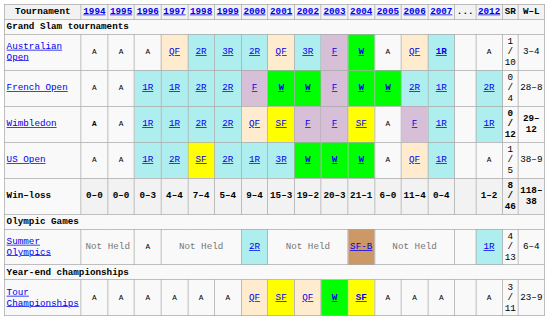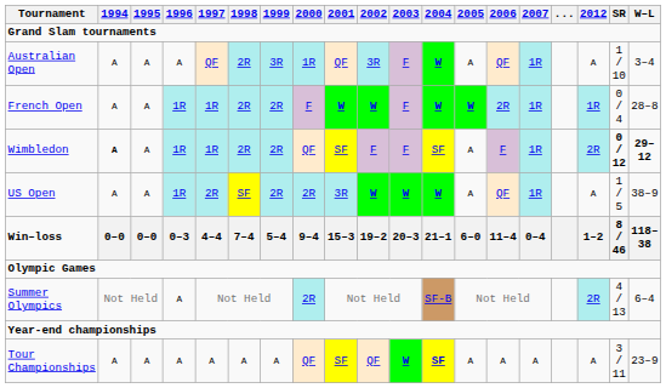 <table class=wikitable style=text-align:center;font-size:95%>
 <tr>
 <th width=140>Tournament</th>
 <th width=35><a href='#'>1994</a></th>
 <th width=35><a href='#'>1995</a></th>
 <th width=35><a href='#'>1996</a></th>
 <th width=35><a href='#'>1997</a></th>
 <th width=35><a href='#'>1998</a></th>
 <th width=35><a href='#'>1999</a></th>
 <th width=35><a href='#'>2000</a></th>
 <th width=35><a href='#'>2001</a></th>
 <th width=35><a href='#'>2002</a></th>
 <th width=35><a href='#'>2003</a></th>
 <th width=35><a href='#'>2004</a></th>
 <th width=35><a href='#'>2005</a></th>
 <th width=35><a href='#'>2006</a></th>
 <th width=35><a href='#'>2007</a></th>
 <th>...</th>
 <th width="35"><a href='#'>2012</a></th>
 <th width=50>SR</th>
 <th width=50>W–L</th>
 </tr>
 <tr>
 <td colspan="27" align="left"><strong>Grand Slam tournaments</strong></td>
 </tr>
 <tr>
 <td align=left><a href='#'>Australian Open</a></td>
 <td><small>A</small></td>
 <td><small>A</small></td>
 <td><small>A</small></td>
 <td bgcolor=FFEBCD><a href='#'>QF</a></td>
 <td bgcolor=AFEEEE><a href='#'>2R</a></td>
 <td bgcolor=AFEEEE><a href='#'>3R</a></td>
-<td bgcolor=AFEEEE><a href='#'>2R</a></td>
+<td bgcolor=AFEEEE><a href='#'>1R</a></td>
 <td bgcolor=FFEBCD><a href='#'>QF</a></td>
 <td bgcolor=AFEEEE><a href='#'>3R</a></td>
 <td bgcolor=D8BFD8><a href='#'>F</a></td>
 <td bgcolor=lime><a href='#'><strong>W</strong></a></td>
 <td><small>A</small></td>
 <td bgcolor=FFEBCD><a href='#'>QF</a></td>
-<td bgcolor=AFEEEE><strong><a href='#'>1R</a></strong></td>
+<td bgcolor=AFEEEE><a href='#'>1R</a></td>
 <td></td>
 <td><small>A</small></td>
 <td>1 / 10</td>
 <td>3–4</td>
 </tr>
 <tr>
 <td align=left><a href='#'>French Open</a></td>
 <td><small>A</small></td>
 <td><small>A</small></td>
 <td bgcolor=AFEEEE><a href='#'>1R</a></td>
 <td bgcolor=AFEEEE><a href='#'>1R</a></td>
 <td bgcolor=AFEEEE><a href='#'>2R</a></td>
 <td bgcolor=AFEEEE><a href='#'>2R</a></td>
 <td bgcolor=D8BFD8><a href='#'>F</a></td>
 <td bgcolor=lime><a href='#'><strong>W</strong></a></td>
 <td bgcolor=lime><a href='#'><strong>W</strong></a></td>
 <td bgcolor=D8BFD8><a href='#'>F</a></td>
 <td bgcolor=lime><a href='#'><strong>W</strong></a></td>
 <td bgcolor=lime><a href='#'><strong>W</strong></a></td>
 <td bgcolor=AFEEEE><a href='#'>2R</a></td>
 <td bgcolor=AFEEEE><a href='#'>1R</a></td>
 <td></td>
-<td bgcolor=AFEEEE><a href='#'>2R</a></td>
+<td bgcolor=AFEEEE><a href='#'>1R</a></td>
 <td>0 / 4</td>
 <td>28–8</td>
 </tr>
 <tr>
 <td align=left><a href='#'>Wimbledon</a></td>
 <td><strong><small>A</small></strong></td>
 <td><small>A</small></td>
 <td bgcolor=AFEEEE><a href='#'>1R</a></td>
 <td bgcolor=AFEEEE><a href='#'>1R</a></td>
 <td bgcolor=AFEEEE><a href='#'>2R</a></td>
 <td bgcolor=AFEEEE><a href='#'>2R</a></td>
 <td bgcolor=FFEBCD><a href='#'>QF</a></td>
 <td bgcolor=yellow><a href='#'>SF</a></td>
 <td bgcolor=D8BFD8><a href='#'>F</a></td>
 <td bgcolor=D8BFD8><a href='#'>F</a></td>
 <td bgcolor=yellow><a href='#'>SF</a></td>
 <td><small>A</small></td>
 <td bgcolor=D8BFD8><a href='#'>F</a></td>
 <td bgcolor=AFEEEE><a href='#'>1R</a></td>
 <td></td>
-<td bgcolor=AFEEEE><a href='#'>1R</a></td>
+<td bgcolor=AFEEEE><a href='#'>2R</a></td>
 <td><strong>0 / 12</strong></td>
 <td><strong>29–12</strong></td>
 </tr>
 <tr>
 <td align=left><a href='#'>US Open</a></td>
 <td><small>A</small></td>
 <td><small>A</small></td>
 <td bgcolor=AFEEEE><a href='#'>1R</a></td>
 <td bgcolor=AFEEEE><a href='#'>2R</a></td>
 <td bgcolor=yellow><a href='#'>SF</a></td>
 <td bgcolor=AFEEEE><a href='#'>2R</a></td>
-<td bgcolor=AFEEEE><a href='#'>1R</a></td>
+<td bgcolor=AFEEEE><a href='#'>2R</a></td>
 <td bgcolor=AFEEEE><a href='#'>3R</a></td>
 <td bgcolor=lime><a href='#'><strong>W</strong></a></td>
 <td bgcolor=lime><a href='#'><strong>W</strong></a></td>
 <td bgcolor=lime><a href='#'><strong>W</strong></a></td>
 <td><small>A</small></td>
 <td bgcolor=FFEBCD><a href='#'>QF</a></td>
 <td bgcolor=AFEEEE><a href='#'>1R</a></td>
 <td></td>
 <td><small>A</small></td>
 <td>1 / 5</td>
 <td>38–9</td>
 </tr>
 <tr>
 <td align=left><strong>Win–loss</strong></td>
 <th>0–0</th>
 <th>0–0</th>
 <th>0–3</th>
 <th>4–4</th>
 <th>7–4</th>
 <th>5–4</th>
 <th>9–4</th>
 <th>15–3</th>
 <th>19–2</th>
 <th>20–3</th>
 <th>21–1</th>
 <th>6–0</th>
 <th>11–4</th>
 <th>0–4</th>
 <th></th>
 <th>1–2</th>
 <th>8 / 46</th>
 <th>118–38</th>
 </tr>
 <tr>
 <td colspan="27" align="left"><strong>Olympic Games</strong></td>
 </tr>
 <tr>
 <td align=left><a href='#'>Summer Olympics</a></td>
 <td colspan=2 style=color:#767676>Not Held</td>
 <td><small>A</small></td>
 <td colspan=3 style=color:#767676>Not Held</td>
 <td bgcolor=AFEEEE><a href='#'>2R</a></td>
 <td colspan=3 style=color:#767676>Not Held</td>
 <td bgcolor=CC9966><a href='#'>SF-B</a></td>
 <td colspan=3 style=color:#767676>Not Held</td>
 <td></td>
-<td bgcolor=AFEEEE><a href='#'>1R</a></td>
+<td bgcolor=AFEEEE><a href='#'>2R</a></td>
 <td>4 / 13</td>
 <td>6–4</td>
 </tr>
 <tr>
 <td colspan="27" align="left"><strong>Year-end championships</strong></td>
 </tr>
 <tr>
 <td align=left><a href='#'>Tour Championships</a></td>
 <td><small>A</small></td>
 <td><small>A</small></td>
 <td><small>A</small></td>
 <td><small>A</small></td>
 <td><small>A</small></td>
 <td><small>A</small></td>
 <td bgcolor=FFEBCD><a href='#'>QF</a></td>
 <td bgcolor=yellow><a href='#'>SF</a></td>
 <td bgcolor=FFEBCD><a href='#'>QF</a></td>
 <td bgcolor=lime><a href='#'><strong>W</strong></a></td>
 <td bgcolor=yellow><strong><a href='#'>SF</a></strong></td>
 <td><small>A</small></td>
 <td><small>A</small></td>
 <td><small>A</small></td>
 <td></td>
 <td><small>A</small></td>
 <td>3 / 11</td>
 <td>23–9</td>
 </tr>
 </table>
